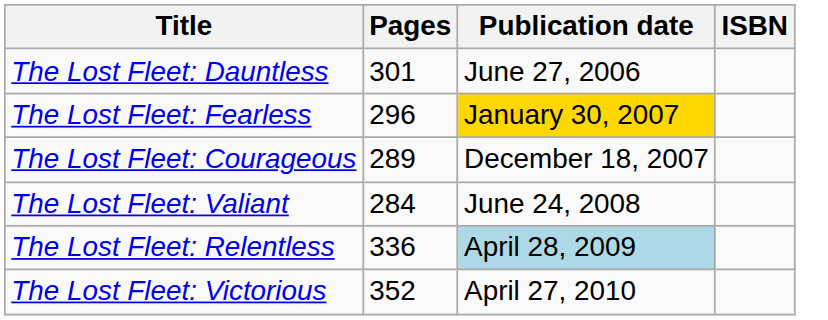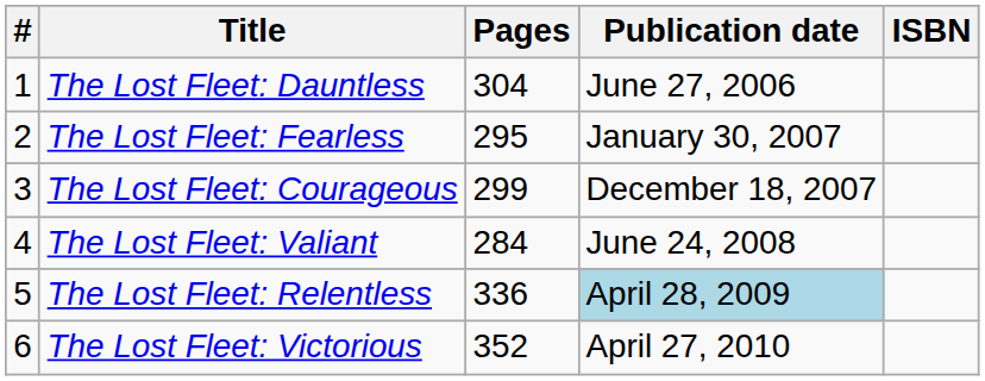 <table class="wikitable sortable">
 <tr>
+<th>#</th>
 <th>Title</th>
 <th>Pages</th>
 <th>Publication date</th>
 <th>ISBN</th>
 </tr>
 <tr>
+<td>1</td>
 <td><em><a href='#'>The Lost Fleet: Dauntless</a></em></td>
-<td>301</td>
+<td>304</td>
 <td>June 27, 2006</td>
 <td></td>
 </tr>
 <tr>
+<td>2</td>
 <td><em><a href='#'>The Lost Fleet: Fearless</a></em></td>
-<td>296</td>
-<td style="background: gold;">January 30, 2007</td>
+<td>295</td>
+<td>January 30, 2007</td>
 <td></td>
 </tr>
 <tr>
+<td>3</td>
 <td><em><a href='#'>The Lost Fleet: Courageous</a></em></td>
-<td>289</td>
+<td>299</td>
 <td>December 18, 2007</td>
 <td></td>
 </tr>
 <tr>
+<td>4</td>
 <td><em><a href='#'>The Lost Fleet: Valiant</a></em></td>
 <td>284</td>
 <td>June 24, 2008</td>
 <td></td>
 </tr>
 <tr>
+<td>5</td>
 <td><em><a href='#'>The Lost Fleet: Relentless</a></em></td>
 <td>336</td>
 <td style="background: lightblue;">April 28, 2009</td>
 <td></td>
 </tr>
 <tr>
+<td>6</td>
 <td><em><a href='#'>The Lost Fleet: Victorious</a></em></td>
 <td>352</td>
 <td>April 27, 2010</td>
 <td></td>
 </tr>
 </table>
